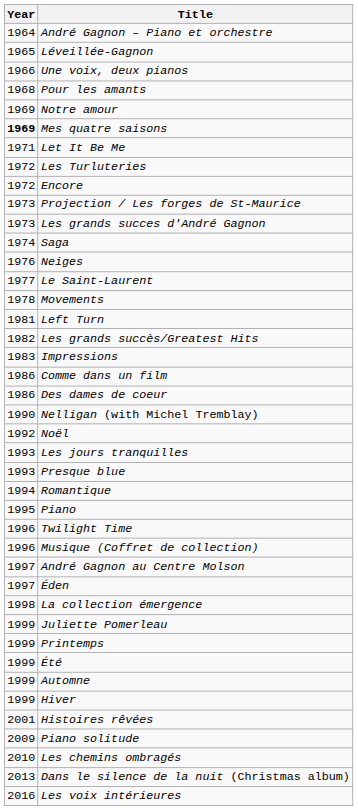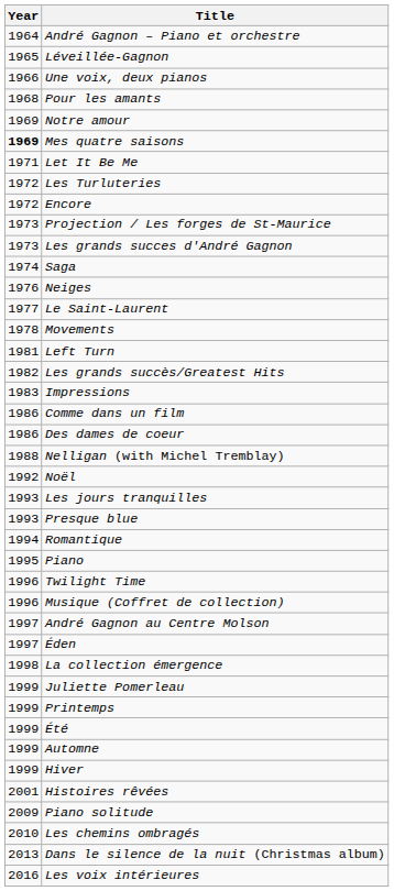 <table class="wikitable">
 <tr>
 <th>Year</th>
 <th>Title</th>
 </tr>
 <tr>
 <td>1964</td>
 <td><em>André Gagnon – Piano et orchestre</em></td>
 </tr>
 <tr>
 <td>1965</td>
 <td><em>Léveillée-Gagnon</em></td>
 </tr>
 <tr>
 <td>1966</td>
 <td><em>Une voix, deux pianos</em></td>
 </tr>
 <tr>
 <td>1968</td>
 <td><em>Pour les amants</em></td>
 </tr>
 <tr>
 <td>1969</td>
 <td><em>Notre amour</em></td>
 </tr>
 <tr>
 <td><strong>1969</strong></td>
 <td><em>Mes quatre saisons</em></td>
 </tr>
 <tr>
 <td>1971</td>
 <td><em>Let It Be Me</em></td>
 </tr>
 <tr>
 <td>1972</td>
 <td><em>Les Turluteries</em></td>
 </tr>
 <tr>
 <td>1972</td>
 <td><em>Encore</em></td>
 </tr>
 <tr>
 <td>1973</td>
 <td><em>Projection / Les forges de St-Maurice</em></td>
 </tr>
 <tr>
 <td>1973</td>
 <td><em>Les grands succes d'André Gagnon</em></td>
 </tr>
 <tr>
 <td>1974</td>
 <td><em>Saga</em></td>
 </tr>
 <tr>
 <td>1976</td>
 <td><em>Neiges</em></td>
 </tr>
 <tr>
 <td>1977</td>
 <td><em>Le Saint-Laurent</em></td>
 </tr>
 <tr>
 <td>1978</td>
 <td><em>Movements</em></td>
 </tr>
 <tr>
 <td>1981</td>
 <td><em>Left Turn</em></td>
 </tr>
 <tr>
 <td>1982</td>
 <td><em>Les grands succès/Greatest Hits</em></td>
 </tr>
 <tr>
 <td>1983</td>
 <td><em>Impressions</em></td>
 </tr>
 <tr>
 <td>1986</td>
 <td><em>Comme dans un film</em></td>
 </tr>
 <tr>
 <td>1986</td>
 <td><em>Des dames de coeur</em></td>
 </tr>
 <tr>
-<td>1990</td>
+<td>1988</td>
 <td><em>Nelligan</em> (with Michel Tremblay)</td>
 </tr>
 <tr>
 <td>1992</td>
 <td><em>Noël</em></td>
 </tr>
 <tr>
 <td>1993</td>
 <td><em>Les jours tranquilles</em></td>
 </tr>
 <tr>
 <td>1993</td>
 <td><em>Presque blue</em></td>
 </tr>
 <tr>
 <td>1994</td>
 <td><em>Romantique</em></td>
 </tr>
 <tr>
 <td>1995</td>
 <td><em>Piano</em></td>
 </tr>
 <tr>
 <td>1996</td>
 <td><em>Twilight Time</em></td>
 </tr>
 <tr>
 <td>1996</td>
 <td><em>Musique (Coffret de collection)</em></td>
 </tr>
 <tr>
 <td>1997</td>
 <td><em>André Gagnon au Centre Molson</em></td>
 </tr>
 <tr>
 <td>1997</td>
 <td><em>Éden</em></td>
 </tr>
 <tr>
 <td>1998</td>
 <td><em>La collection émergence</em></td>
 </tr>
 <tr>
 <td>1999</td>
 <td><em>Juliette Pomerleau</em></td>
 </tr>
 <tr>
 <td>1999</td>
 <td><em>Printemps</em></td>
 </tr>
 <tr>
 <td>1999</td>
 <td><em>Été</em></td>
 </tr>
 <tr>
 <td>1999</td>
 <td><em>Automne</em></td>
 </tr>
 <tr>
 <td>1999</td>
 <td><em>Hiver</em></td>
 </tr>
 <tr>
 <td>2001</td>
 <td><em>Histoires rêvées</em></td>
 </tr>
 <tr>
 <td>2009</td>
 <td><em>Piano solitude</em></td>
 </tr>
 <tr>
 <td>2010</td>
 <td><em>Les chemins ombragés</em></td>
 </tr>
 <tr>
 <td>2013</td>
 <td><em>Dans le silence de la nuit</em> (Christmas album)</td>
 </tr>
 <tr>
 <td>2016</td>
 <td><em>Les voix intérieures</em></td>
 </tr>
 </table>
